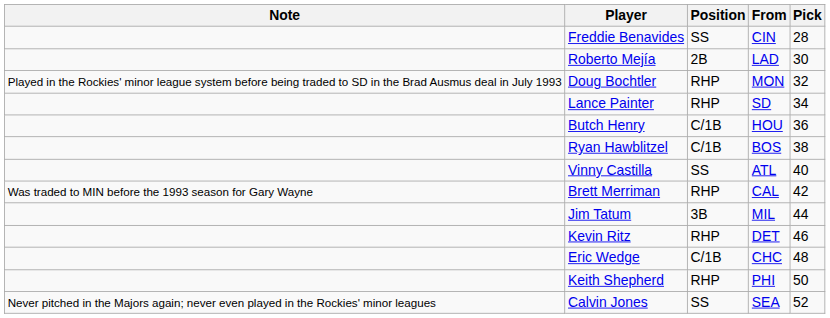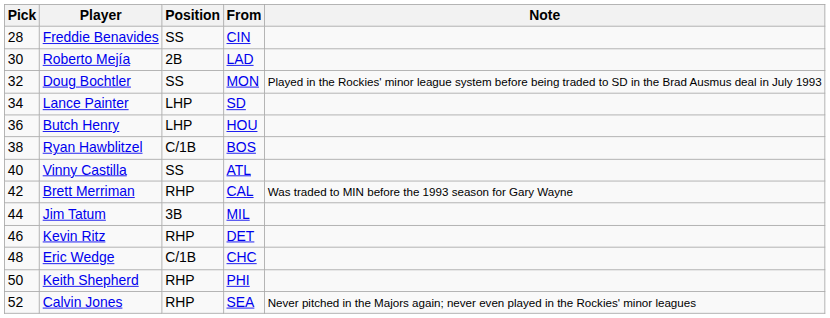 <table class="wikitable">
 <tr>
-<th>Note</th>
+<th>Pick</th>
 <th>Player</th>
 <th>Position</th>
 <th>From</th>
-<th>Pick</th>
+<th>Note</th>
 </tr>
 <tr>
-<td></td>
+<td>28</td>
 <td><a href='#'>Freddie Benavides</a></td>
 <td>SS</td>
 <td><a href='#'>CIN</a></td>
-<td>28</td>
+<td></td>
 </tr>
 <tr>
-<td></td>
+<td>30</td>
 <td><a href='#'>Roberto Mejía</a></td>
 <td>2B</td>
 <td><a href='#'>LAD</a></td>
-<td>30</td>
+<td></td>
 </tr>
 <tr>
+<td>32</td>
+<td><a href='#'>Doug Bochtler</a></td>
+<td>SS</td>
+<td><a href='#'>MON</a></td>
 <td><small>Played in the Rockies' minor league system before being traded to SD in the Brad Ausmus deal in July 1993</small></td>
-<td><a href='#'>Doug Bochtler</a></td>
-<td>RHP</td>
-<td><a href='#'>MON</a></td>
-<td>32</td>
 </tr>
 <tr>
+<td>34</td>
+<td><a href='#'>Lance Painter</a></td>
+<td>LHP</td>
+<td><a href='#'>SD</a></td>
 <td></td>
-<td><a href='#'>Lance Painter</a></td>
-<td>RHP</td>
-<td><a href='#'>SD</a></td>
-<td>34</td>
 </tr>
 <tr>
+<td>36</td>
+<td><a href='#'>Butch Henry</a></td>
+<td>LHP</td>
+<td><a href='#'>HOU</a></td>
 <td></td>
-<td><a href='#'>Butch Henry</a></td>
-<td>C/1B</td>
-<td><a href='#'>HOU</a></td>
-<td>36</td>
 </tr>
 <tr>
-<td></td>
+<td>38</td>
 <td><a href='#'>Ryan Hawblitzel</a></td>
 <td>C/1B</td>
 <td><a href='#'>BOS</a></td>
-<td>38</td>
+<td></td>
 </tr>
 <tr>
-<td></td>
+<td>40</td>
 <td><a href='#'>Vinny Castilla</a></td>
 <td>SS</td>
 <td><a href='#'>ATL</a></td>
-<td>40</td>
+<td></td>
 </tr>
 <tr>
-<td><small>Was traded to MIN before the 1993 season for Gary Wayne</small></td>
+<td>42</td>
 <td><a href='#'>Brett Merriman</a></td>
 <td>RHP</td>
 <td><a href='#'>CAL</a></td>
-<td>42</td>
+<td><small>Was traded to MIN before the 1993 season for Gary Wayne</small></td>
 </tr>
 <tr>
-<td></td>
+<td>44</td>
 <td><a href='#'>Jim Tatum</a></td>
 <td>3B</td>
 <td><a href='#'>MIL</a></td>
-<td>44</td>
+<td></td>
 </tr>
 <tr>
-<td></td>
+<td>46</td>
 <td><a href='#'>Kevin Ritz</a></td>
 <td>RHP</td>
 <td><a href='#'>DET</a></td>
-<td>46</td>
+<td></td>
 </tr>
 <tr>
-<td></td>
+<td>48</td>
 <td><a href='#'>Eric Wedge</a></td>
 <td>C/1B</td>
 <td><a href='#'>CHC</a></td>
-<td>48</td>
+<td></td>
 </tr>
 <tr>
-<td></td>
+<td>50</td>
 <td><a href='#'>Keith Shepherd</a></td>
 <td>RHP</td>
 <td><a href='#'>PHI</a></td>
-<td>50</td>
+<td></td>
 </tr>
 <tr>
+<td>52</td>
+<td><a href='#'>Calvin Jones</a></td>
+<td>RHP</td>
+<td><a href='#'>SEA</a></td>
 <td><small>Never pitched in the Majors again; never even played in the Rockies' minor leagues</small></td>
-<td><a href='#'>Calvin Jones</a></td>
-<td>SS</td>
-<td><a href='#'>SEA</a></td>
-<td>52</td>
 </tr>
 </table>
